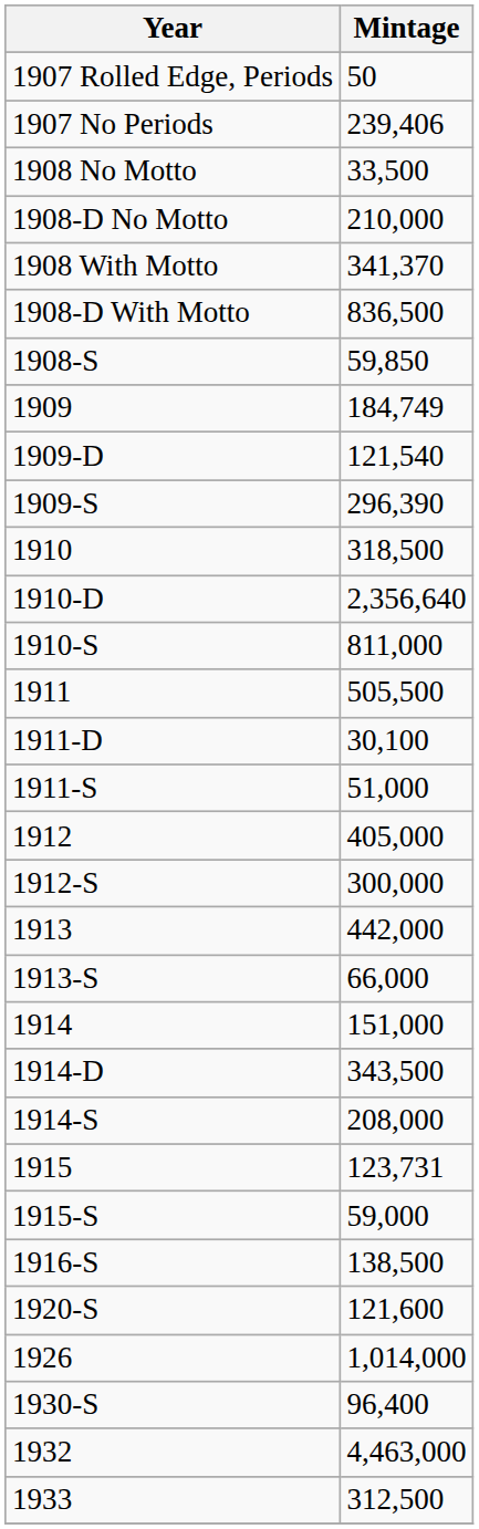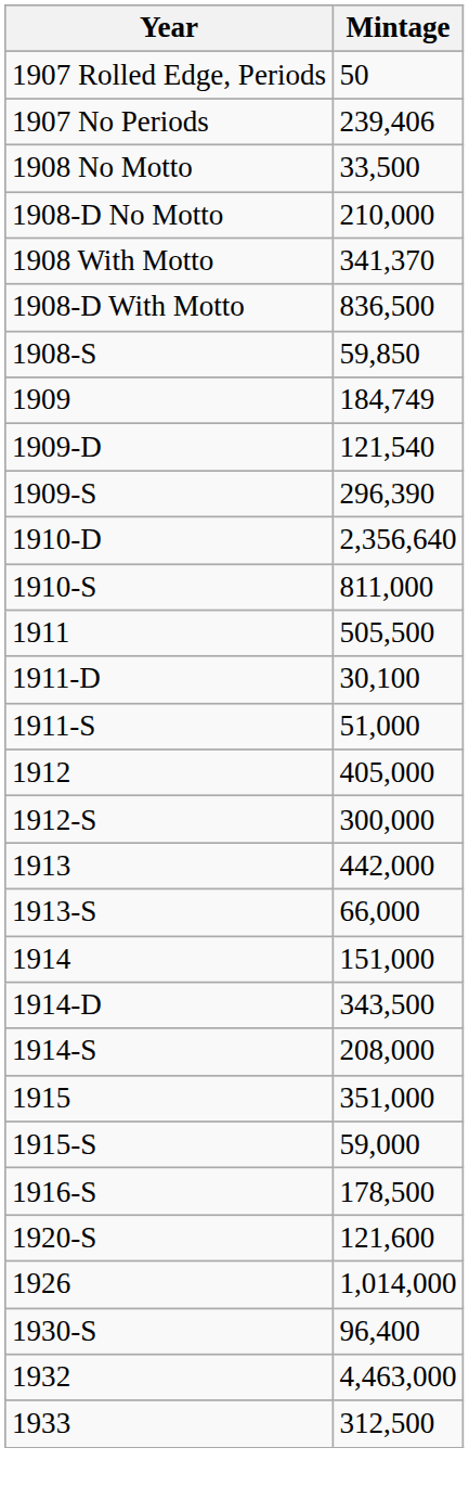 <table class="wikitable collapsible sortable">
 <tr>
 <th>Year</th>
 <th>Mintage</th>
 </tr>
 <tr>
 <td>1907 Rolled Edge, Periods</td>
 <td>50</td>
 </tr>
 <tr>
 <td>1907 No Periods</td>
 <td>239,406</td>
 </tr>
 <tr>
 <td>1908 No Motto</td>
 <td>33,500</td>
 </tr>
 <tr>
 <td>1908-D No Motto</td>
 <td>210,000</td>
 </tr>
 <tr>
 <td>1908 With Motto</td>
 <td>341,370</td>
 </tr>
 <tr>
 <td>1908-D With Motto</td>
 <td>836,500</td>
 </tr>
 <tr>
 <td>1908-S</td>
 <td>59,850</td>
 </tr>
 <tr>
 <td>1909</td>
 <td>184,749</td>
 </tr>
 <tr>
 <td>1909-D</td>
 <td>121,540</td>
 </tr>
 <tr>
 <td>1909-S</td>
 <td>296,390</td>
-</tr>
-<tr>
-<td>1910</td>
-<td>318,500</td>
 </tr>
 <tr>
 <td>1910-D</td>
 <td>2,356,640</td>
 </tr>
 <tr>
 <td>1910-S</td>
 <td>811,000</td>
 </tr>
 <tr>
 <td>1911</td>
 <td>505,500</td>
 </tr>
 <tr>
 <td>1911-D</td>
 <td>30,100</td>
 </tr>
 <tr>
 <td>1911-S</td>
 <td>51,000</td>
 </tr>
 <tr>
 <td>1912</td>
 <td>405,000</td>
 </tr>
 <tr>
 <td>1912-S</td>
 <td>300,000</td>
 </tr>
 <tr>
 <td>1913</td>
 <td>442,000</td>
 </tr>
 <tr>
 <td>1913-S</td>
 <td>66,000</td>
 </tr>
 <tr>
 <td>1914</td>
 <td>151,000</td>
 </tr>
 <tr>
 <td>1914-D</td>
 <td>343,500</td>
 </tr>
 <tr>
 <td>1914-S</td>
 <td>208,000</td>
 </tr>
 <tr>
 <td>1915</td>
-<td>123,731</td>
+<td>351,000</td>
 </tr>
 <tr>
 <td>1915-S</td>
 <td>59,000</td>
 </tr>
 <tr>
 <td>1916-S</td>
-<td>138,500</td>
+<td>178,500</td>
 </tr>
 <tr>
 <td>1920-S</td>
 <td>121,600</td>
 </tr>
 <tr>
 <td>1926</td>
 <td>1,014,000</td>
 </tr>
 <tr>
 <td>1930-S</td>
 <td>96,400</td>
 </tr>
 <tr>
 <td>1932</td>
 <td>4,463,000</td>
 </tr>
 <tr>
 <td>1933</td>
 <td>312,500</td>
 </tr>
 <tr>
 </tr>
 </table>
